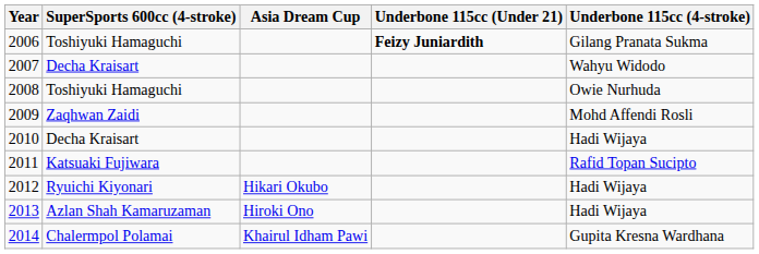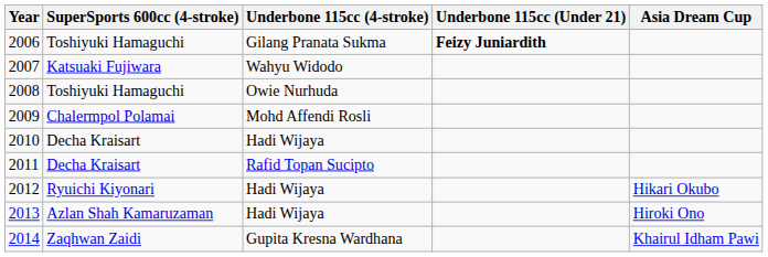 <table class="wikitable">
 <tr>
 <th>Year</th>
 <th>SuperSports 600cc (4-stroke)</th>
+<th>Underbone 115cc (4-stroke)</th>
+<th>Underbone 115cc (Under 21)</th>
 <th>Asia Dream Cup</th>
-<th>Underbone 115cc (Under 21)</th>
-<th>Underbone 115cc (4-stroke)</th>
 </tr>
 <tr>
 <td>2006</td>
 <td> Toshiyuki Hamaguchi</td>
+<td> Gilang Pranata Sukma</td>
+<td><strong> Feizy Juniardith</strong></td>
 <td></td>
-<td><strong> Feizy Juniardith</strong></td>
-<td> Gilang Pranata Sukma</td>
 </tr>
 <tr>
 <td>2007</td>
-<td> <a href='#'>Decha Kraisart</a></td>
+<td> <a href='#'>Katsuaki Fujiwara</a></td>
+<td> Wahyu Widodo</td>
 <td></td>
 <td></td>
-<td> Wahyu Widodo</td>
 </tr>
 <tr>
 <td>2008</td>
 <td> Toshiyuki Hamaguchi</td>
+<td> Owie Nurhuda</td>
 <td></td>
 <td></td>
-<td> Owie Nurhuda</td>
 </tr>
 <tr>
 <td>2009</td>
-<td> <a href='#'>Zaqhwan Zaidi</a></td>
+<td> <a href='#'>Chalermpol Polamai</a></td>
+<td> Mohd Affendi Rosli</td>
 <td></td>
 <td></td>
-<td> Mohd Affendi Rosli</td>
 </tr>
 <tr>
 <td>2010</td>
 <td> Decha Kraisart</td>
+<td> Hadi Wijaya</td>
 <td></td>
 <td></td>
-<td> Hadi Wijaya</td>
 </tr>
 <tr>
 <td>2011</td>
-<td> <a href='#'>Katsuaki Fujiwara</a></td>
+<td> <a href='#'>Decha Kraisart</a></td>
+<td> <a href='#'>Rafid Topan Sucipto</a></td>
 <td></td>
 <td></td>
-<td> <a href='#'>Rafid Topan Sucipto</a></td>
 </tr>
 <tr>
 <td>2012</td>
 <td> <a href='#'>Ryuichi Kiyonari</a></td>
+<td> Hadi Wijaya</td>
+<td></td>
 <td> <a href='#'>Hikari Okubo</a></td>
-<td></td>
-<td> Hadi Wijaya</td>
 </tr>
 <tr>
 <td><a href='#'>2013</a></td>
 <td> <a href='#'>Azlan Shah Kamaruzaman</a></td>
+<td> Hadi Wijaya</td>
+<td></td>
 <td> <a href='#'>Hiroki Ono</a></td>
-<td></td>
-<td> Hadi Wijaya</td>
 </tr>
 <tr>
 <td><a href='#'>2014</a></td>
-<td> <a href='#'>Chalermpol Polamai</a></td>
+<td> <a href='#'>Zaqhwan Zaidi</a></td>
+<td> Gupita Kresna Wardhana</td>
+<td></td>
 <td> <a href='#'>Khairul Idham Pawi</a></td>
-<td></td>
-<td> Gupita Kresna Wardhana</td>
 </tr>
 </table>
